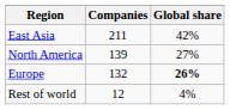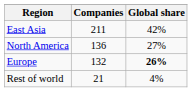 <table class="wikitable sortable plainrowheaders" style="text-align: center">
 <tr>
 </tr>
 <tr>
 <th scope="col">Region</th>
 <th scope="col">Companies</th>
 <th>Global share</th>
 </tr>
 <tr>
 <td style="text-align: left;"><a href='#'>East Asia</a></td>
 <td>211</td>
 <td>42%</td>
 </tr>
 <tr>
 <td style="text-align: left;"><a href='#'>North America</a></td>
-<td>139</td>
+<td>136</td>
 <td>27%</td>
 </tr>
 <tr>
 <td style="text-align: left;"><a href='#'>Europe</a></td>
 <td>132</td>
 <td><strong>26%</strong></td>
 </tr>
 <tr>
 <td style="text-align: left;">Rest of world</td>
-<td>12</td>
+<td>21</td>
 <td>4%</td>
 </tr>
 </table>
